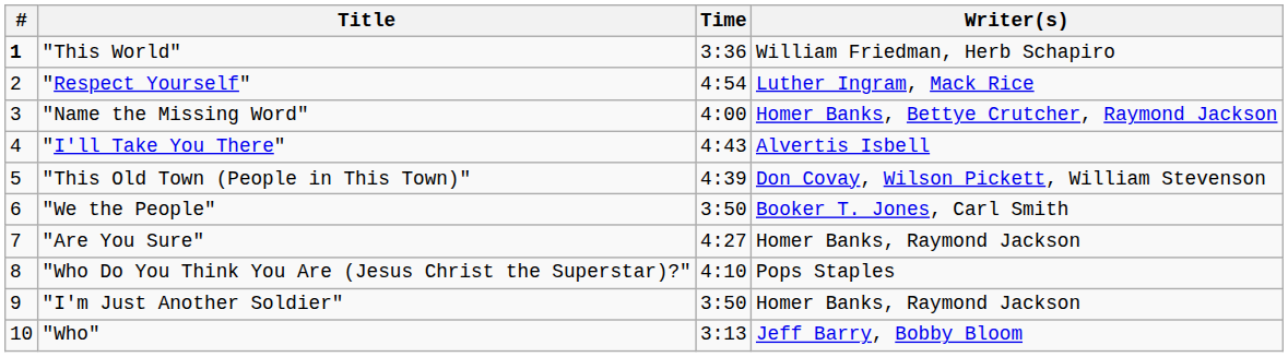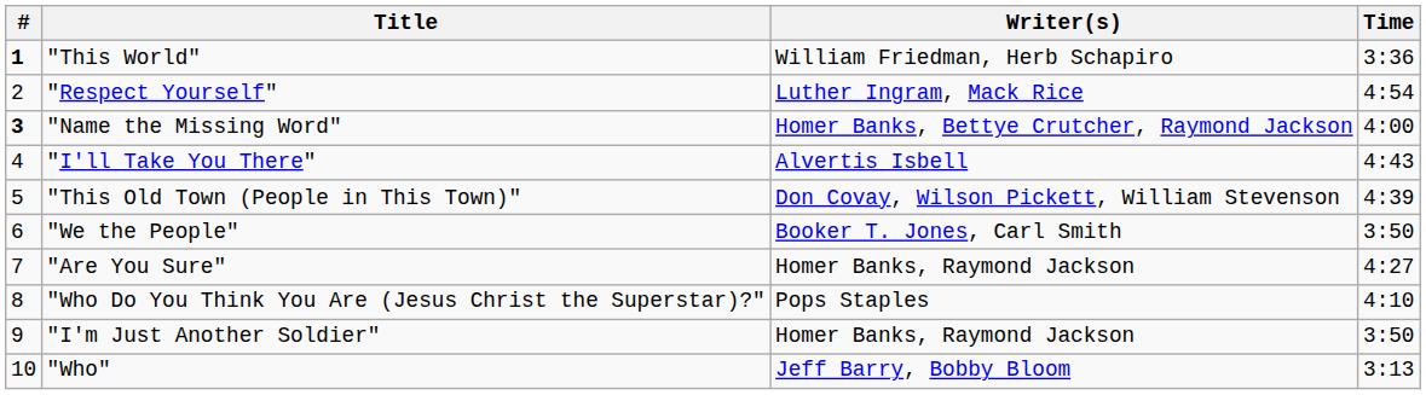 <table class="wikitable">
 <tr>
 <th>#</th>
 <th>Title</th>
+<th>Writer(s)</th>
 <th>Time</th>
-<th>Writer(s)</th>
 </tr>
 <tr>
 <td><strong>1</strong></td>
 <td>"This World"</td>
+<td>William Friedman, Herb Schapiro</td>
 <td>3:36</td>
-<td>William Friedman, Herb Schapiro</td>
 </tr>
 <tr>
 <td>2</td>
 <td>"<a href='#'>Respect Yourself</a>"</td>
+<td><a href='#'>Luther Ingram</a>, <a href='#'>Mack Rice</a></td>
 <td>4:54</td>
-<td><a href='#'>Luther Ingram</a>, <a href='#'>Mack Rice</a></td>
 </tr>
 <tr>
-<td>3</td>
+<td><strong>3</strong></td>
 <td>"Name the Missing Word"</td>
+<td><a href='#'>Homer Banks</a>, <a href='#'>Bettye Crutcher</a>, <a href='#'>Raymond Jackson</a></td>
 <td>4:00</td>
-<td><a href='#'>Homer Banks</a>, <a href='#'>Bettye Crutcher</a>, <a href='#'>Raymond Jackson</a></td>
 </tr>
 <tr>
 <td>4</td>
 <td>"<a href='#'>I'll Take You There</a>"</td>
+<td><a href='#'>Alvertis Isbell</a></td>
 <td>4:43</td>
-<td><a href='#'>Alvertis Isbell</a></td>
 </tr>
 <tr>
 <td>5</td>
 <td>"This Old Town (People in This Town)"</td>
+<td><a href='#'>Don Covay</a>, <a href='#'>Wilson Pickett</a>, William Stevenson</td>
 <td>4:39</td>
-<td><a href='#'>Don Covay</a>, <a href='#'>Wilson Pickett</a>, William Stevenson</td>
 </tr>
 <tr>
 <td>6</td>
 <td>"We the People"</td>
+<td><a href='#'>Booker T. Jones</a>, Carl Smith</td>
 <td>3:50</td>
-<td><a href='#'>Booker T. Jones</a>, Carl Smith</td>
 </tr>
 <tr>
 <td>7</td>
 <td>"Are You Sure"</td>
+<td>Homer Banks, Raymond Jackson</td>
 <td>4:27</td>
-<td>Homer Banks, Raymond Jackson</td>
 </tr>
 <tr>
 <td>8</td>
 <td>"Who Do You Think You Are (Jesus Christ the Superstar)?"</td>
+<td>Pops Staples</td>
 <td>4:10</td>
-<td>Pops Staples</td>
 </tr>
 <tr>
 <td>9</td>
 <td>"I'm Just Another Soldier"</td>
+<td>Homer Banks, Raymond Jackson</td>
 <td>3:50</td>
-<td>Homer Banks, Raymond Jackson</td>
 </tr>
 <tr>
 <td>10</td>
 <td>"Who"</td>
+<td><a href='#'>Jeff Barry</a>, <a href='#'>Bobby Bloom</a></td>
 <td>3:13</td>
-<td><a href='#'>Jeff Barry</a>, <a href='#'>Bobby Bloom</a></td>
 </tr>
 </table>
